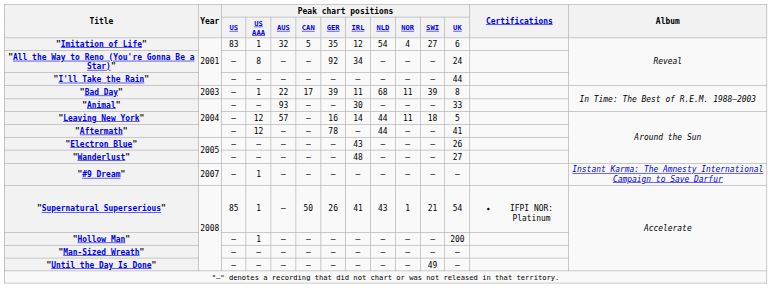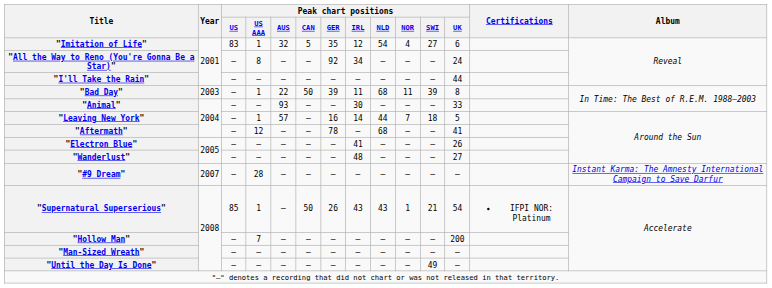 <table class="wikitable plainrowheaders" style="text-align:center;" border="1">
 <tr>
 <th scope="col" rowspan="2" style="width:24em;">Title</th>
 <th scope="col" rowspan="2">Year</th>
 <th colspan="10" scope="col">Peak chart positions</th>
 <th scope="col" rowspan="2" style="width:12em;"><a href='#'>Certifications</a></th>
 <th scope="col" rowspan="2">Album</th>
 </tr>
 <tr>
 <th scope="col" style="width:3em;font-size:90%;"><a href='#'>US</a><br></th>
 <th scope="col" style="width:3em;font-size:90%;"><a href='#'>US<br>AAA</a><br></th>
 <th scope="col" style="width:3em;font-size:90%;"><a href='#'>AUS</a><br></th>
 <th scope="col" style="width:3em;font-size:90%;"><a href='#'>CAN</a><br></th>
 <th scope="col" style="width:3em;font-size:90%;"><a href='#'>GER</a><br></th>
 <th scope="col" style="width:3em;font-size:90%;"><a href='#'>IRL</a><br></th>
 <th scope="col" style="width:3em;font-size:90%;"><a href='#'>NLD</a><br></th>
 <th scope="col" style="width:3em;font-size:90%;"><a href='#'>NOR</a><br></th>
 <th scope="col" style="width:3em;font-size:90%;"><a href='#'>SWI</a><br></th>
 <th scope="col" style="width:3em;font-size:90%;"><a href='#'>UK</a><br></th>
 </tr>
 <tr>
 <th scope="row">"<a href='#'>Imitation of Life</a>"</th>
 <td rowspan="3">2001</td>
 <td>83</td>
 <td>1</td>
 <td>32</td>
 <td>5</td>
 <td>35</td>
 <td>12</td>
 <td>54</td>
 <td>4</td>
 <td>27</td>
 <td>6</td>
 <td></td>
 <td rowspan="3"><em>Reveal</em></td>
 </tr>
 <tr>
 <th scope="row">"<a href='#'>All the Way to Reno (You're Gonna Be a Star)</a>"</th>
 <td>—</td>
 <td>8</td>
 <td>—</td>
 <td>—</td>
 <td>92</td>
 <td>34</td>
 <td>—</td>
 <td>—</td>
 <td>—</td>
 <td>24</td>
 <td></td>
 </tr>
 <tr>
 <th scope="row">"<a href='#'>I'll Take the Rain</a>"</th>
 <td>—</td>
 <td>—</td>
 <td>—</td>
 <td>—</td>
 <td>—</td>
 <td>—</td>
 <td>—</td>
 <td>—</td>
 <td>—</td>
 <td>44</td>
 <td></td>
 </tr>
 <tr>
 <th scope="row">"<a href='#'>Bad Day</a>"</th>
 <td>2003</td>
 <td>—</td>
 <td>1</td>
 <td>22</td>
-<td>17</td>
+<td>50</td>
 <td>39</td>
 <td>11</td>
 <td>68</td>
 <td>11</td>
 <td>39</td>
 <td>8</td>
 <td></td>
 <td rowspan="2"><em>In Time: The Best of R.E.M. 1988–2003</em></td>
 </tr>
 <tr>
 <th scope="row">"<a href='#'>Animal</a>"</th>
 <td rowspan="3">2004</td>
 <td>—</td>
 <td>—</td>
 <td>93</td>
 <td>—</td>
 <td>—</td>
 <td>30</td>
 <td>—</td>
 <td>—</td>
 <td>—</td>
 <td>33</td>
 <td></td>
 </tr>
 <tr>
 <th scope="row">"<a href='#'>Leaving New York</a>"</th>
 <td>—</td>
-<td>12</td>
+<td>1</td>
 <td>57</td>
 <td>—</td>
 <td>16</td>
 <td>14</td>
 <td>44</td>
-<td>11</td>
+<td>7</td>
 <td>18</td>
 <td>5</td>
 <td></td>
 <td rowspan="4"><em>Around the Sun</em></td>
 </tr>
 <tr>
 <th scope="row">"<a href='#'>Aftermath</a>"</th>
 <td>—</td>
 <td>12</td>
 <td>—</td>
 <td>—</td>
 <td>78</td>
 <td>—</td>
-<td>44</td>
+<td>68</td>
 <td>—</td>
 <td>—</td>
 <td>41</td>
 <td></td>
 </tr>
 <tr>
 <th scope="row">"<a href='#'>Electron Blue</a>"</th>
 <td rowspan="2">2005</td>
 <td>—</td>
 <td>—</td>
 <td>—</td>
 <td>—</td>
 <td>—</td>
-<td>43</td>
+<td>41</td>
 <td>—</td>
 <td>—</td>
 <td>—</td>
 <td>26</td>
 <td></td>
 </tr>
 <tr>
 <th scope="row">"<a href='#'>Wanderlust</a>"</th>
 <td>—</td>
 <td>—</td>
 <td>—</td>
 <td>—</td>
 <td>—</td>
 <td>48</td>
 <td>—</td>
 <td>—</td>
 <td>—</td>
 <td>27</td>
 <td></td>
 </tr>
 <tr>
 <th scope="row">"<a href='#'>#9 Dream</a>"</th>
 <td>2007</td>
 <td>—</td>
-<td>1</td>
+<td>28</td>
 <td>—</td>
 <td>—</td>
 <td>—</td>
 <td>—</td>
 <td>—</td>
 <td>—</td>
 <td>—</td>
 <td>—</td>
 <td></td>
 <td><em><a href='#'>Instant Karma: The Amnesty International Campaign to Save Darfur</a></em></td>
 </tr>
 <tr>
 <th scope="row">"<a href='#'>Supernatural Superserious</a>"</th>
 <td rowspan="4">2008</td>
 <td>85</td>
 <td>1</td>
 <td>—</td>
 <td>50</td>
 <td>26</td>
-<td>41</td>
+<td>43</td>
 <td>43</td>
 <td>1</td>
 <td>21</td>
 <td>54</td>
 <td><br><ul><li>IFPI NOR: Platinum</li></ul></td>
 <td rowspan="4"><em>Accelerate</em></td>
 </tr>
 <tr>
 <th scope="row">"<a href='#'>Hollow Man</a>"</th>
 <td>—</td>
-<td>1</td>
+<td>7</td>
 <td>—</td>
 <td>—</td>
 <td>—</td>
 <td>—</td>
 <td>—</td>
 <td>—</td>
 <td>—</td>
 <td>200</td>
 <td></td>
 </tr>
 <tr>
 <th scope="row">"<a href='#'>Man-Sized Wreath</a>"</th>
 <td>—</td>
 <td>—</td>
 <td>—</td>
 <td>—</td>
 <td>—</td>
 <td>—</td>
 <td>—</td>
 <td>—</td>
 <td>—</td>
 <td>—</td>
 <td></td>
 </tr>
 <tr>
 <th scope="row">"<a href='#'>Until the Day Is Done</a>"</th>
 <td>—</td>
 <td>—</td>
 <td>—</td>
 <td>—</td>
 <td>—</td>
 <td>—</td>
 <td>—</td>
 <td>—</td>
 <td>49</td>
 <td>—</td>
 <td></td>
 </tr>
 <tr>
 <td colspan="15" style="font-size:90%">"—" denotes a recording that did not chart or was not released in that territory.</td>
 </tr>
 </table>
